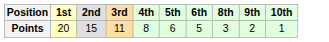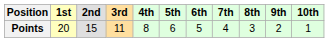 <table class="wikitable" style="font-size:85%; text-align:center">
 <tr>
 <th>Position</th>
 <td style="background:#ffffbf;"> <strong>1st</strong> </td>
 <td style="background:#dfdfdf;"> <strong>2nd</strong> </td>
 <td style="background:#ffdf9f;"> <strong>3rd</strong> </td>
 <td style="background:#dfffdf;"> <strong>4th</strong> </td>
 <td style="background:#dfffdf;"> <strong>5th</strong> </td>
 <td style="background:#dfffdf;"> <strong>6th</strong> </td>
+<td style="background:#dfffdf;"> <strong>7th</strong> </td>
 <td style="background:#dfffdf;"> <strong>8th</strong> </td>
 <td style="background:#dfffdf;"> <strong>9th</strong> </td>
 <td style="background:#dfffdf;"> <strong>10th</strong> </td>
 </tr>
 <tr>
 <th>Points</th>
 <td style="background:#ffffbf;">20</td>
 <td style="background:#dfdfdf;">15</td>
 <td style="background:#ffdf9f;">11</td>
 <td style="background:#dfffdf;">8</td>
 <td style="background:#dfffdf;">6</td>
 <td style="background:#dfffdf;">5</td>
+<td style="background:#dfffdf;">4</td>
 <td style="background:#dfffdf;">3</td>
 <td style="background:#dfffdf;">2</td>
 <td style="background:#dfffdf;">1</td>
 </tr>
 </table>
